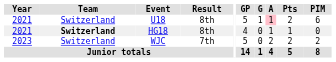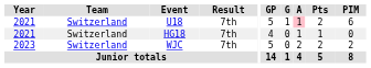 <table border="0" cellpadding="1" cellspacing="0" ID="Table3" style="text-align:center; width:40em;">
 <tr bgcolor="#e0e0e0">
 <th>Year</th>
 <th>Team</th>
 <th>Event</th>
 <th>Result</th>
 <th rowspan="99" bgcolor="#ffffff"></th>
 <th>GP</th>
 <th>G</th>
 <th>A</th>
 <th>Pts</th>
 <th>PIM</th>
 </tr>
 <tr>
 <td><a href='#'>2021</a></td>
 <td><a href='#'>Switzerland</a></td>
 <td><a href='#'>U18</a></td>
-<td>8th</td>
+<td>7th</td>
 <td>5</td>
 <td>1</td>
 <td style="background: pink;">1</td>
 <td>2</td>
 <td>6</td>
 </tr>
 <tr bgcolor="#f0f0f0">
 <td><a href='#'>2021</a></td>
-<td><strong>Switzerland</strong></td>
+<td>Switzerland</td>
 <td><a href='#'>HG18</a></td>
-<td>8th</td>
+<td>7th</td>
 <td>4</td>
 <td>0</td>
 <td>1</td>
 <td>1</td>
 <td>0</td>
 </tr>
 <tr>
 <td><a href='#'>2023</a></td>
 <td><a href='#'>Switzerland</a></td>
 <td><a href='#'>WJC</a></td>
 <td>7th</td>
 <td>5</td>
 <td>0</td>
 <td>2</td>
 <td>2</td>
 <td>2</td>
 </tr>
 <tr bgcolor="#e0e0e0">
 <th colspan="4">Junior totals</th>
 <th>14</th>
 <th>1</th>
 <th>4</th>
 <th>5</th>
 <th>8</th>
 </tr>
 </table>
